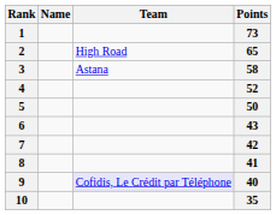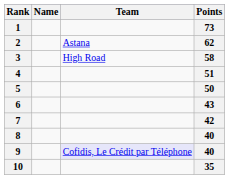 <table class="wikitable">
 <tr style="background:#ccccff;">
 <th>Rank</th>
 <th>Name</th>
 <th>Team</th>
 <th>Points</th>
 </tr>
 <tr>
 <th>1</th>
 <td></td>
 <td></td>
 <th>73</th>
 </tr>
 <tr>
 <th>2</th>
 <td></td>
-<td><a href='#'>High Road</a></td>
-<th>65</th>
+<td><a href='#'>Astana</a></td>
+<th>62</th>
 </tr>
 <tr>
 <th>3</th>
 <td></td>
-<td><a href='#'>Astana</a></td>
+<td><a href='#'>High Road</a></td>
 <th>58</th>
 </tr>
 <tr>
 <th>4</th>
 <td><del></del></td>
 <td><del></del></td>
-<th>52</th>
+<th>51</th>
 </tr>
 <tr>
 <th>5</th>
 <td></td>
 <td></td>
 <th>50</th>
 </tr>
 <tr>
 <th>6</th>
 <td></td>
 <td></td>
 <th>43</th>
 </tr>
 <tr>
 <th>7</th>
 <td></td>
 <td></td>
 <th>42</th>
 </tr>
 <tr>
 <th>8</th>
 <td></td>
 <td></td>
-<th>41</th>
+<th>40</th>
 </tr>
 <tr>
 <th>9</th>
 <td></td>
 <td style="background: lavender;"><a href='#'>Cofidis, Le Crédit par Téléphone</a></td>
 <th>40</th>
 </tr>
 <tr>
 <th>10</th>
 <td></td>
 <td></td>
 <th>35</th>
 </tr>
 </table>
